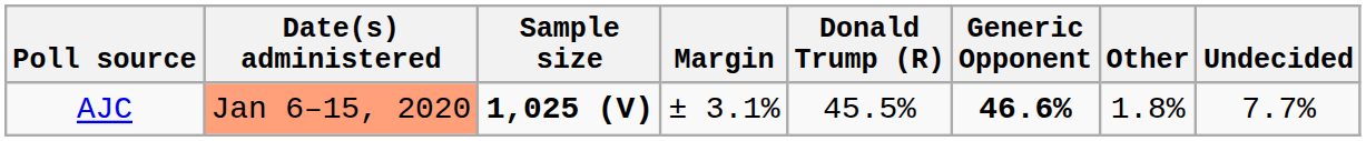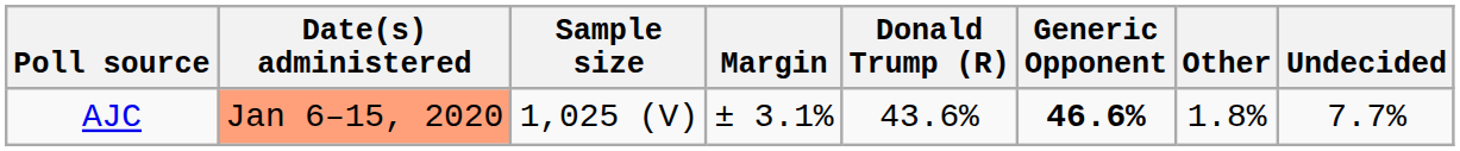 <table class="wikitable" style="font-size:90%;text-align:center;">
 <tr valign=bottom style="font-size:90%;">
 <th>Poll source</th>
 <th>Date(s)<br>administered</th>
 <th>Sample<br>size</th>
 <th>Margin<br></th>
 <th>Donald<br>Trump (R)</th>
 <th>Generic<br>Opponent</th>
 <th>Other</th>
 <th>Undecided</th>
 </tr>
 <tr>
 <td><a href='#'>AJC</a></td>
 <td style="background: lightsalmon;">Jan 6–15, 2020</td>
-<td><strong>1,025 (V)</strong></td>
+<td>1,025 (V)</td>
 <td>± 3.1%</td>
-<td>45.5%</td>
+<td>43.6%</td>
 <td><strong>46.6%</strong></td>
 <td>1.8%</td>
 <td>7.7%</td>
 </tr>
 </table>
